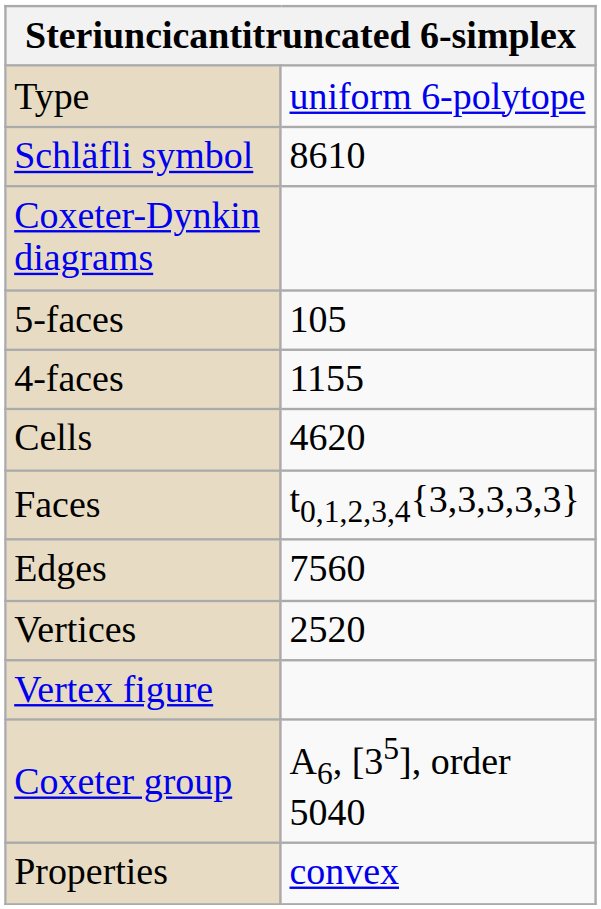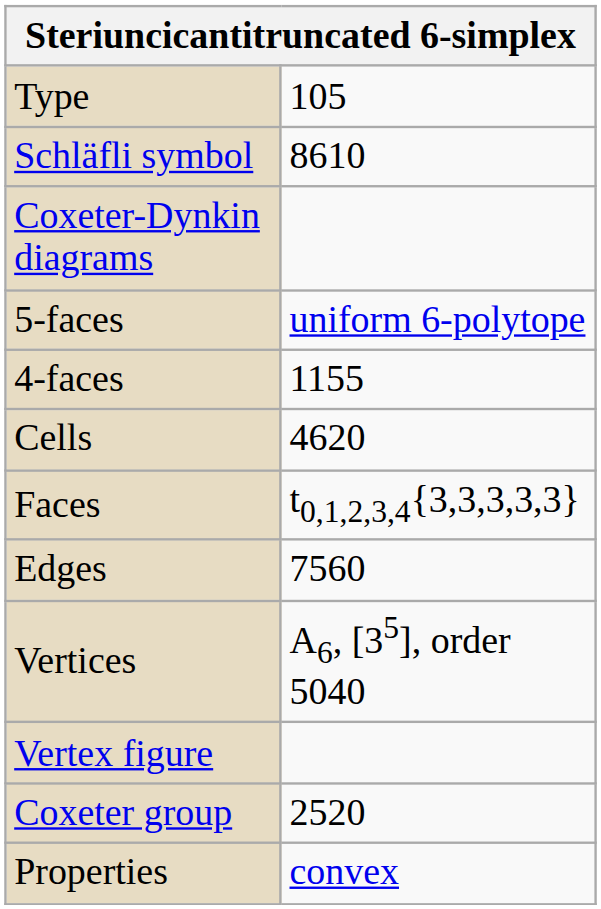 <table class="wikitable" align="right" style="margin-left:10px" width="250">
 <tr>
 <th bgcolor=#e7dcc3 colspan=2>Steriuncicantitruncated 6-simplex</th>
 </tr>
 <tr>
 <td bgcolor=#e7dcc3>Type</td>
-<td><a href='#'>uniform 6-polytope</a></td>
+<td>105</td>
 </tr>
 <tr>
 <td bgcolor=#e7dcc3><a href='#'>Schläfli symbol</a></td>
 <td>8610</td>
 </tr>
 <tr>
 <td bgcolor=#e7dcc3><a href='#'>Coxeter-Dynkin diagrams</a></td>
 <td></td>
 </tr>
 <tr>
 <td bgcolor=#e7dcc3>5-faces</td>
-<td>105</td>
+<td><a href='#'>uniform 6-polytope</a></td>
 </tr>
 <tr>
 <td bgcolor=#e7dcc3>4-faces</td>
 <td>1155</td>
 </tr>
 <tr>
 <td bgcolor=#e7dcc3>Cells</td>
 <td>4620</td>
 </tr>
 <tr>
 <td bgcolor=#e7dcc3>Faces</td>
 <td>t<sub>0,1,2,3,4</sub>{3,3,3,3,3}</td>
 </tr>
 <tr>
 <td bgcolor=#e7dcc3>Edges</td>
 <td>7560</td>
 </tr>
 <tr>
 <td bgcolor=#e7dcc3>Vertices</td>
-<td>2520</td>
+<td>A<sub>6</sub>, [3<sup>5</sup>], order 5040</td>
 </tr>
 <tr>
 <td bgcolor=#e7dcc3><a href='#'>Vertex figure</a></td>
 <td></td>
 </tr>
 <tr>
 <td bgcolor=#e7dcc3><a href='#'>Coxeter group</a></td>
-<td>A<sub>6</sub>, [3<sup>5</sup>], order 5040</td>
+<td>2520</td>
 </tr>
 <tr>
 <td bgcolor=#e7dcc3>Properties</td>
 <td><a href='#'>convex</a></td>
 </tr>
 </table>
